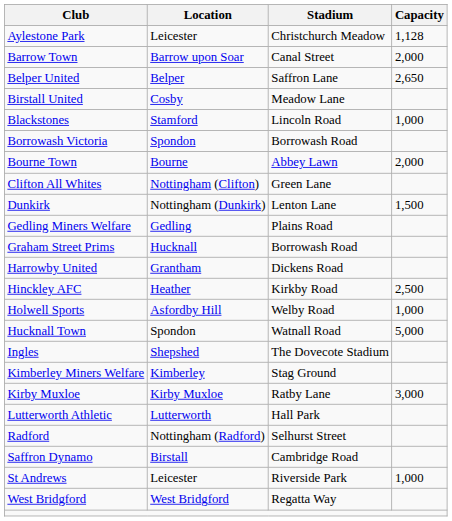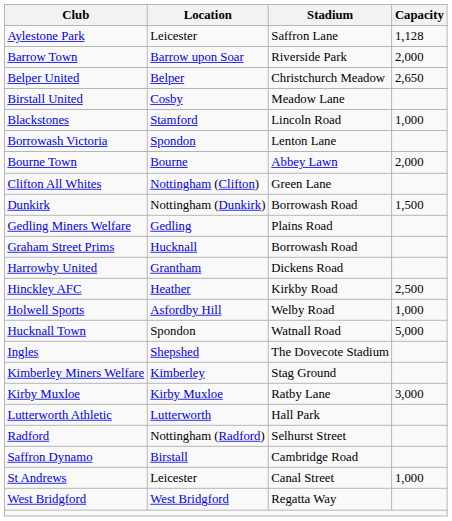 <table class="wikitable sortable" style="font-size:95%">
 <tr>
 <th>Club</th>
 <th>Location</th>
 <th>Stadium</th>
 <th>Capacity</th>
 </tr>
 <tr>
 <td><a href='#'>Aylestone Park</a></td>
 <td>Leicester</td>
-<td>Christchurch Meadow</td>
+<td>Saffron Lane</td>
 <td>1,128</td>
 </tr>
 <tr>
 <td><a href='#'>Barrow Town</a></td>
 <td><a href='#'>Barrow upon Soar</a></td>
-<td>Canal Street</td>
+<td>Riverside Park</td>
 <td>2,000</td>
 </tr>
 <tr>
 <td><a href='#'>Belper United</a></td>
 <td><a href='#'>Belper</a></td>
-<td>Saffron Lane</td>
+<td>Christchurch Meadow</td>
 <td>2,650</td>
 </tr>
 <tr>
 <td><a href='#'>Birstall United</a></td>
 <td><a href='#'>Cosby</a></td>
 <td>Meadow Lane</td>
 <td></td>
 </tr>
 <tr>
 <td><a href='#'>Blackstones</a></td>
 <td><a href='#'>Stamford</a></td>
 <td>Lincoln Road</td>
 <td>1,000</td>
 </tr>
 <tr>
 <td><a href='#'>Borrowash Victoria</a></td>
 <td><a href='#'>Spondon</a></td>
-<td>Borrowash Road</td>
+<td>Lenton Lane</td>
 <td></td>
 </tr>
 <tr>
 <td><a href='#'>Bourne Town</a></td>
 <td><a href='#'>Bourne</a></td>
 <td><a href='#'>Abbey Lawn</a></td>
 <td>2,000</td>
 </tr>
 <tr>
 <td><a href='#'>Clifton All Whites</a></td>
 <td><a href='#'>Nottingham</a> (<a href='#'>Clifton</a>)</td>
 <td>Green Lane</td>
 <td></td>
 </tr>
 <tr>
 <td><a href='#'>Dunkirk</a></td>
 <td>Nottingham (<a href='#'>Dunkirk</a>)</td>
-<td>Lenton Lane</td>
+<td>Borrowash Road</td>
 <td>1,500</td>
 </tr>
 <tr>
 <td><a href='#'>Gedling Miners Welfare</a></td>
 <td><a href='#'>Gedling</a></td>
 <td>Plains Road</td>
 <td></td>
 </tr>
 <tr>
 <td><a href='#'>Graham Street Prims</a></td>
 <td><a href='#'>Hucknall</a></td>
 <td>Borrowash Road</td>
 </tr>
 <tr>
 <td><a href='#'>Harrowby United</a></td>
 <td><a href='#'>Grantham</a></td>
 <td>Dickens Road</td>
 <td></td>
 </tr>
 <tr>
 <td><a href='#'>Hinckley AFC</a></td>
 <td><a href='#'>Heather</a></td>
 <td>Kirkby Road</td>
 <td>2,500</td>
 </tr>
 <tr>
 <td><a href='#'>Holwell Sports</a></td>
 <td><a href='#'>Asfordby Hill</a></td>
 <td>Welby Road</td>
 <td>1,000</td>
 </tr>
 <tr>
 <td><a href='#'>Hucknall Town</a></td>
 <td>Spondon</td>
 <td>Watnall Road</td>
 <td>5,000</td>
 </tr>
 <tr>
 <td><a href='#'>Ingles</a></td>
 <td><a href='#'>Shepshed</a></td>
 <td>The Dovecote Stadium</td>
 <td></td>
 </tr>
 <tr>
 <td><a href='#'>Kimberley Miners Welfare</a></td>
 <td><a href='#'>Kimberley</a></td>
 <td>Stag Ground</td>
 <td></td>
 </tr>
 <tr>
 <td><a href='#'>Kirby Muxloe</a></td>
 <td><a href='#'>Kirby Muxloe</a></td>
 <td>Ratby Lane</td>
 <td>3,000</td>
 </tr>
 <tr>
 <td><a href='#'>Lutterworth Athletic</a></td>
 <td><a href='#'>Lutterworth</a></td>
 <td>Hall Park</td>
 <td></td>
 </tr>
 <tr>
 <td><a href='#'>Radford</a></td>
 <td>Nottingham (<a href='#'>Radford</a>)</td>
 <td>Selhurst Street</td>
 <td></td>
 </tr>
 <tr>
 <td><a href='#'>Saffron Dynamo</a></td>
 <td><a href='#'>Birstall</a></td>
 <td>Cambridge Road</td>
 <td></td>
 </tr>
 <tr>
 <td><a href='#'>St Andrews</a></td>
 <td>Leicester</td>
-<td>Riverside Park</td>
+<td>Canal Street</td>
 <td>1,000</td>
 </tr>
 <tr>
 <td><a href='#'>West Bridgford</a></td>
 <td><a href='#'>West Bridgford</a></td>
 <td>Regatta Way</td>
 <td></td>
 </tr>
 <tr>
 <td colspan=4></td>
 </tr>
 </table>
